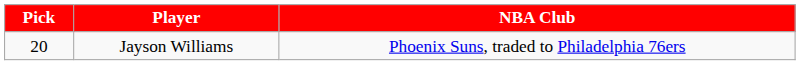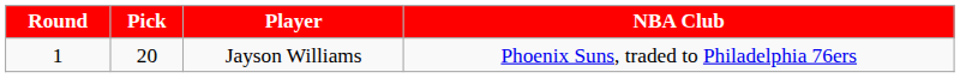 <table class="wikitable" style="width:58%;">
 <tr style="text-align:center; background:red; color:#FFFFFF;">
+<td><strong>Round</strong></td>
 <td><strong>Pick</strong></td>
 <td><strong>Player</strong></td>
 <td><strong>NBA Club</strong></td>
 </tr>
 <tr style="text-align:center;" bgcolor="">
+<td>1</td>
 <td>20</td>
 <td>Jayson Williams</td>
 <td><a href='#'>Phoenix Suns</a>, traded to <a href='#'>Philadelphia 76ers</a></td>
 </tr>
 </table>
